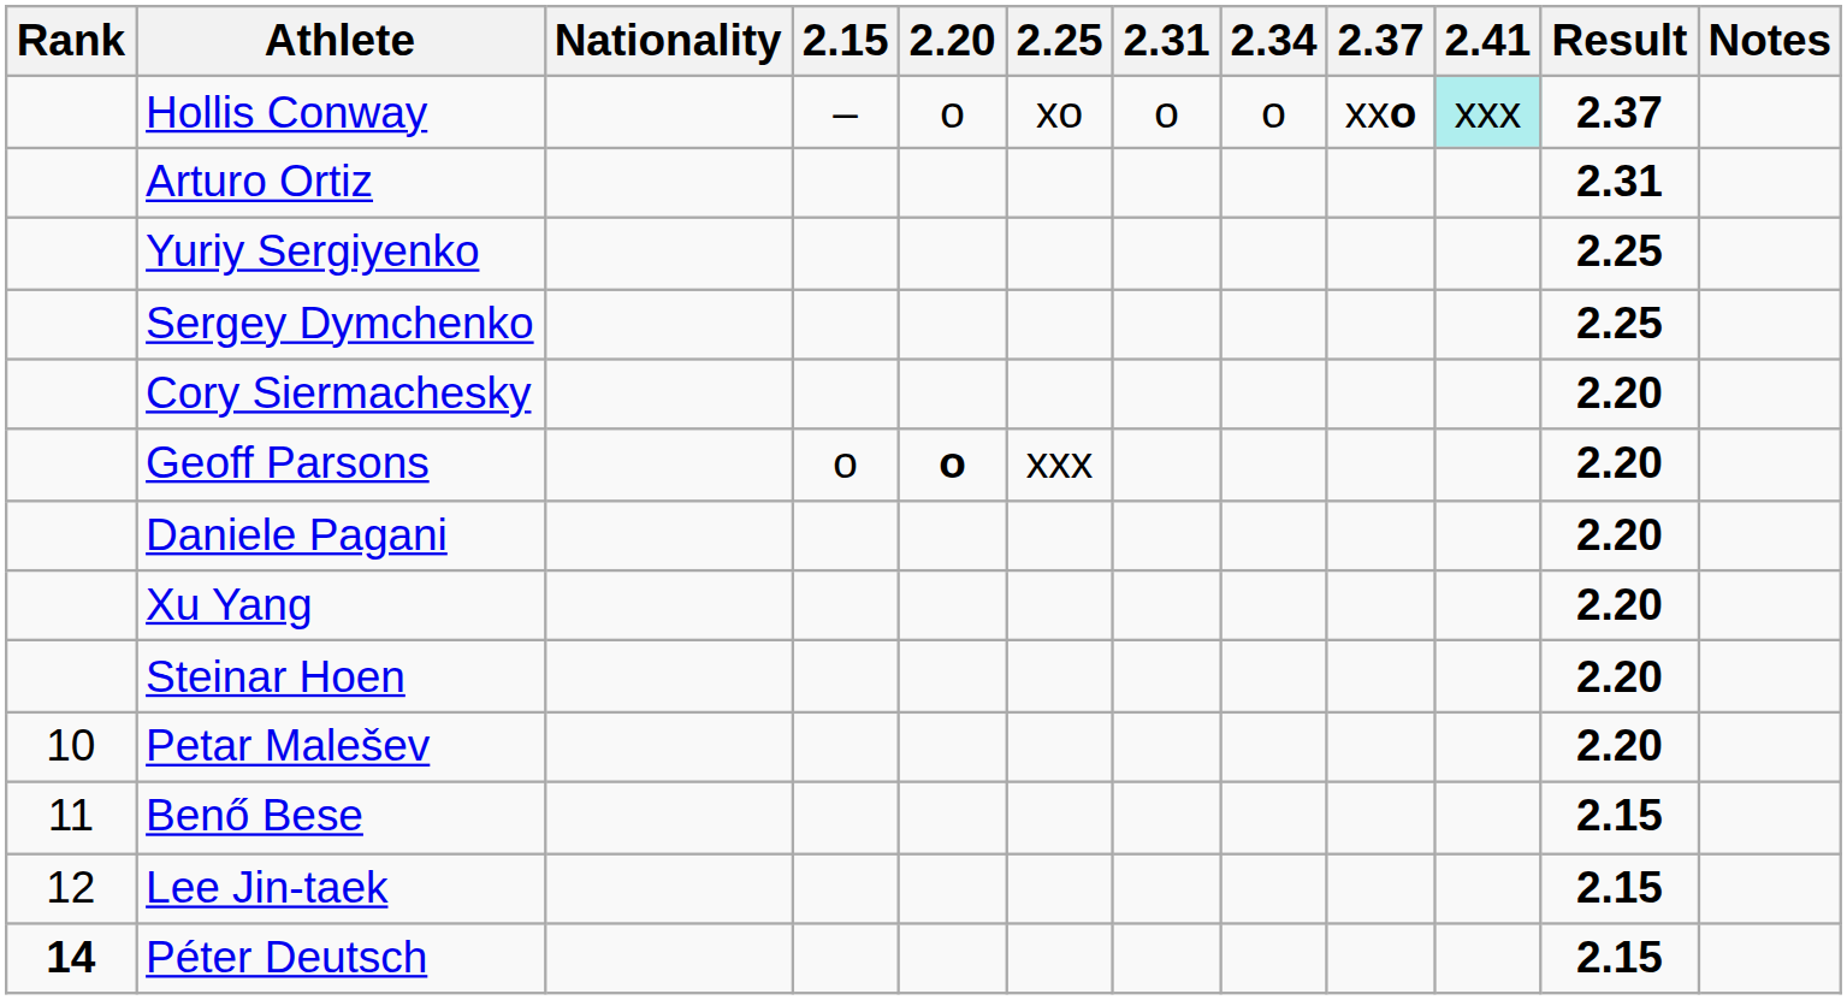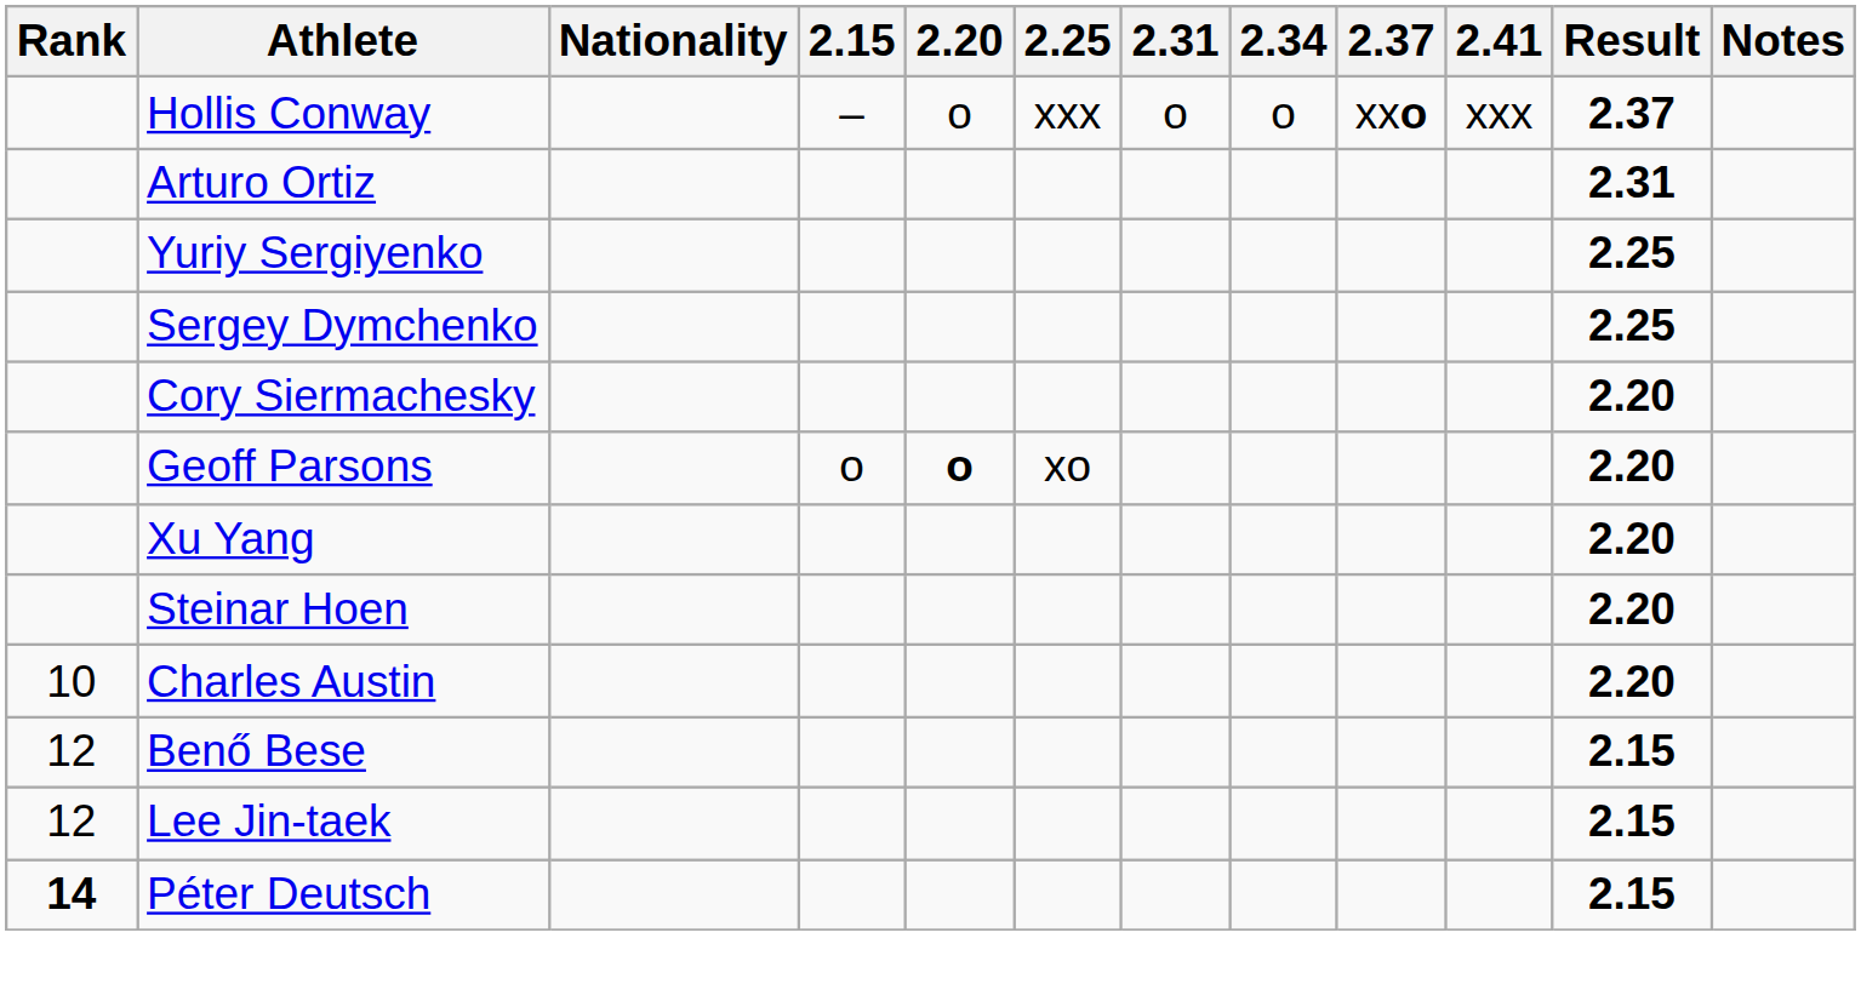 <table class="wikitable sortable" style="text-align:center">
 <tr>
 <th>Rank</th>
 <th>Athlete</th>
 <th>Nationality</th>
 <th>2.15</th>
 <th>2.20</th>
 <th>2.25</th>
 <th>2.31</th>
 <th>2.34</th>
 <th>2.37</th>
 <th>2.41</th>
 <th>Result</th>
 <th>Notes</th>
 </tr>
 <tr>
 <td></td>
 <td align=left><a href='#'>Hollis Conway</a></td>
 <td align=left></td>
 <td>–</td>
 <td>o</td>
-<td>xo</td>
+<td>xxx</td>
 <td>o</td>
 <td>o</td>
 <td>xx<strong>o</strong></td>
-<td style="background: paleturquoise;">xxx</td>
+<td>xxx</td>
 <td><strong>2.37</strong></td>
 <td></td>
 </tr>
 <tr>
 <td></td>
 <td align=left><a href='#'>Arturo Ortiz</a></td>
 <td align=left></td>
 <td></td>
 <td></td>
 <td></td>
 <td></td>
 <td></td>
 <td></td>
 <td></td>
 <td><strong>2.31</strong></td>
 <td></td>
 </tr>
 <tr>
 <td></td>
 <td align=left><a href='#'>Yuriy Sergiyenko</a></td>
 <td align=left></td>
 <td></td>
 <td></td>
 <td></td>
 <td></td>
 <td></td>
 <td></td>
 <td></td>
 <td><strong>2.25</strong></td>
 <td></td>
 </tr>
 <tr>
 <td></td>
 <td align=left><a href='#'>Sergey Dymchenko</a></td>
 <td align=left></td>
 <td></td>
 <td></td>
 <td></td>
 <td></td>
 <td></td>
 <td></td>
 <td></td>
 <td><strong>2.25</strong></td>
 <td></td>
 </tr>
 <tr>
 <td></td>
 <td align=left><a href='#'>Cory Siermachesky</a></td>
 <td align=left></td>
 <td></td>
 <td></td>
 <td></td>
 <td></td>
 <td></td>
 <td></td>
 <td></td>
 <td><strong>2.20</strong></td>
 <td></td>
 </tr>
 <tr>
 <td></td>
 <td align=left><a href='#'>Geoff Parsons</a></td>
 <td align=left></td>
 <td>o</td>
 <td><strong>o</strong></td>
-<td>xxx</td>
-<td></td>
-<td></td>
-<td></td>
-<td></td>
-<td><strong>2.20</strong></td>
-<td></td>
-</tr>
-<tr>
-<td></td>
-<td align=left><a href='#'>Daniele Pagani</a></td>
-<td align=left></td>
-<td></td>
-<td></td>
-<td></td>
+<td>xo</td>
 <td></td>
 <td></td>
 <td></td>
 <td></td>
 <td><strong>2.20</strong></td>
 <td></td>
 </tr>
 <tr>
 <td></td>
 <td align=left><a href='#'>Xu Yang</a></td>
 <td align=left></td>
 <td></td>
 <td></td>
 <td></td>
 <td></td>
 <td></td>
 <td></td>
 <td></td>
 <td><strong>2.20</strong></td>
 <td></td>
 </tr>
 <tr>
 <td></td>
 <td align=left><a href='#'>Steinar Hoen</a></td>
 <td align=left></td>
 <td></td>
 <td></td>
 <td></td>
 <td></td>
 <td></td>
 <td></td>
 <td></td>
 <td><strong>2.20</strong></td>
 <td></td>
 </tr>
 <tr>
 <td>10</td>
-<td align=left><a href='#'>Petar Malešev</a></td>
+<td align=left><a href='#'>Charles Austin</a></td>
 <td align=left></td>
 <td></td>
 <td></td>
 <td></td>
 <td></td>
 <td></td>
 <td></td>
 <td></td>
 <td><strong>2.20</strong></td>
 <td></td>
 </tr>
 <tr>
-<td>11</td>
+<td>12</td>
 <td align=left><a href='#'>Benő Bese</a></td>
 <td align=left></td>
 <td></td>
 <td></td>
 <td></td>
 <td></td>
 <td></td>
 <td></td>
 <td></td>
 <td><strong>2.15</strong></td>
 <td></td>
 </tr>
 <tr>
 <td>12</td>
 <td align=left><a href='#'>Lee Jin-taek</a></td>
 <td align=left></td>
 <td></td>
 <td></td>
 <td></td>
 <td></td>
 <td></td>
 <td></td>
 <td></td>
 <td><strong>2.15</strong></td>
 <td></td>
 </tr>
 <tr>
 <td><strong>14</strong></td>
 <td align=left><a href='#'>Péter Deutsch</a></td>
 <td align=left></td>
 <td></td>
 <td></td>
 <td></td>
 <td></td>
 <td></td>
 <td></td>
 <td></td>
 <td><strong>2.15</strong></td>
 <td></td>
 </tr>
 </table>
